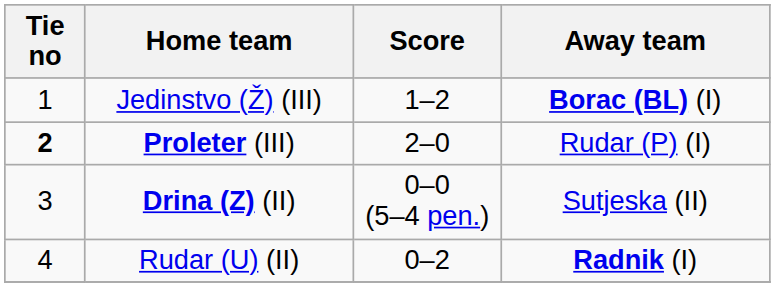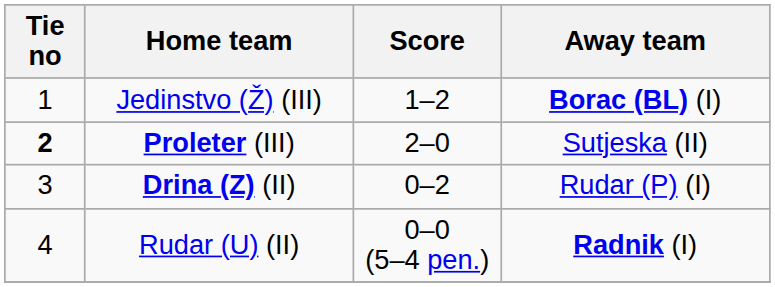 <table class="wikitable" style="text-align: center">
 <tr>
 <th width=40>Tie no</th>
 <th width=150>Home team</th>
 <th width=80>Score</th>
 <th width=150>Away team</th>
 </tr>
 <tr>
 <td>1</td>
 <td><a href='#'>Jedinstvo (Ž)</a> (III)</td>
 <td>1–2</td>
 <td><strong><a href='#'>Borac (BL)</a></strong> (I)</td>
 </tr>
 <tr>
 <td><strong>2</strong></td>
 <td><strong><a href='#'>Proleter</a></strong> (III)</td>
 <td>2–0</td>
-<td><a href='#'>Rudar (P)</a> (I)</td>
+<td><a href='#'>Sutjeska</a> (II)</td>
 </tr>
 <tr>
 <td>3</td>
 <td><strong><a href='#'>Drina (Z)</a></strong> (II)</td>
-<td>0–0<br>(5–4 <a href='#'>pen.</a>)</td>
-<td><a href='#'>Sutjeska</a> (II)</td>
+<td>0–2</td>
+<td><a href='#'>Rudar (P)</a> (I)</td>
 </tr>
 <tr>
 <td>4</td>
 <td><a href='#'>Rudar (U)</a> (II)</td>
-<td>0–2</td>
+<td>0–0<br>(5–4 <a href='#'>pen.</a>)</td>
 <td><strong><a href='#'>Radnik</a></strong> (I)</td>
 </tr>
 <tr>
 </tr>
 </table>
